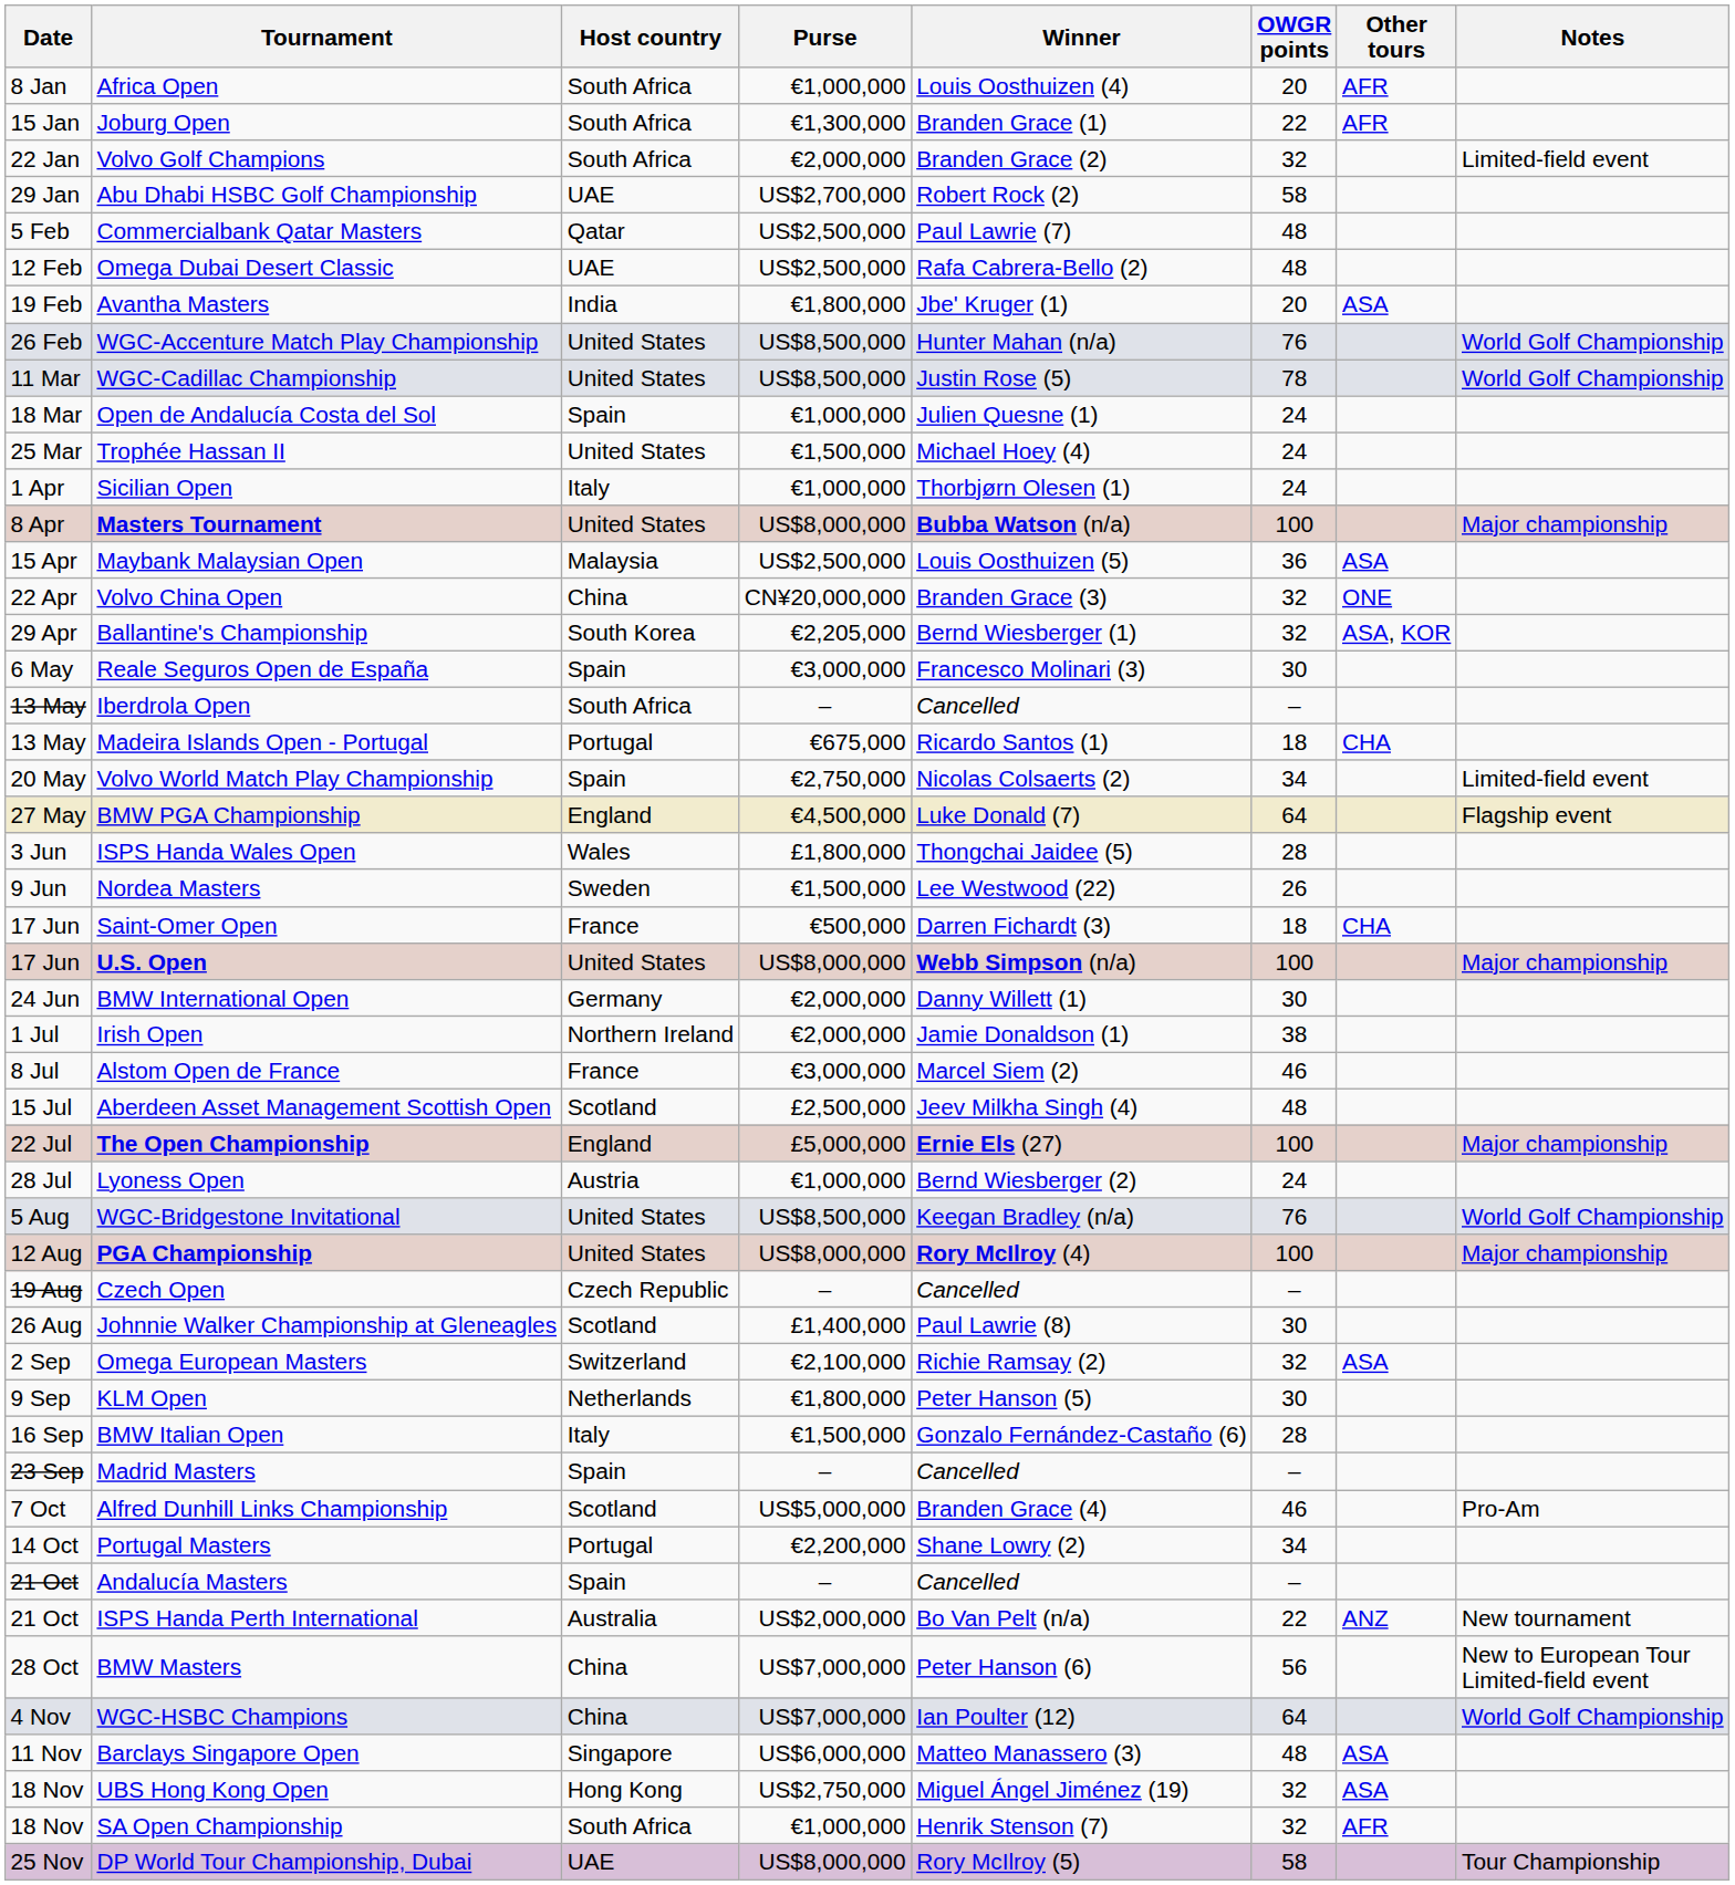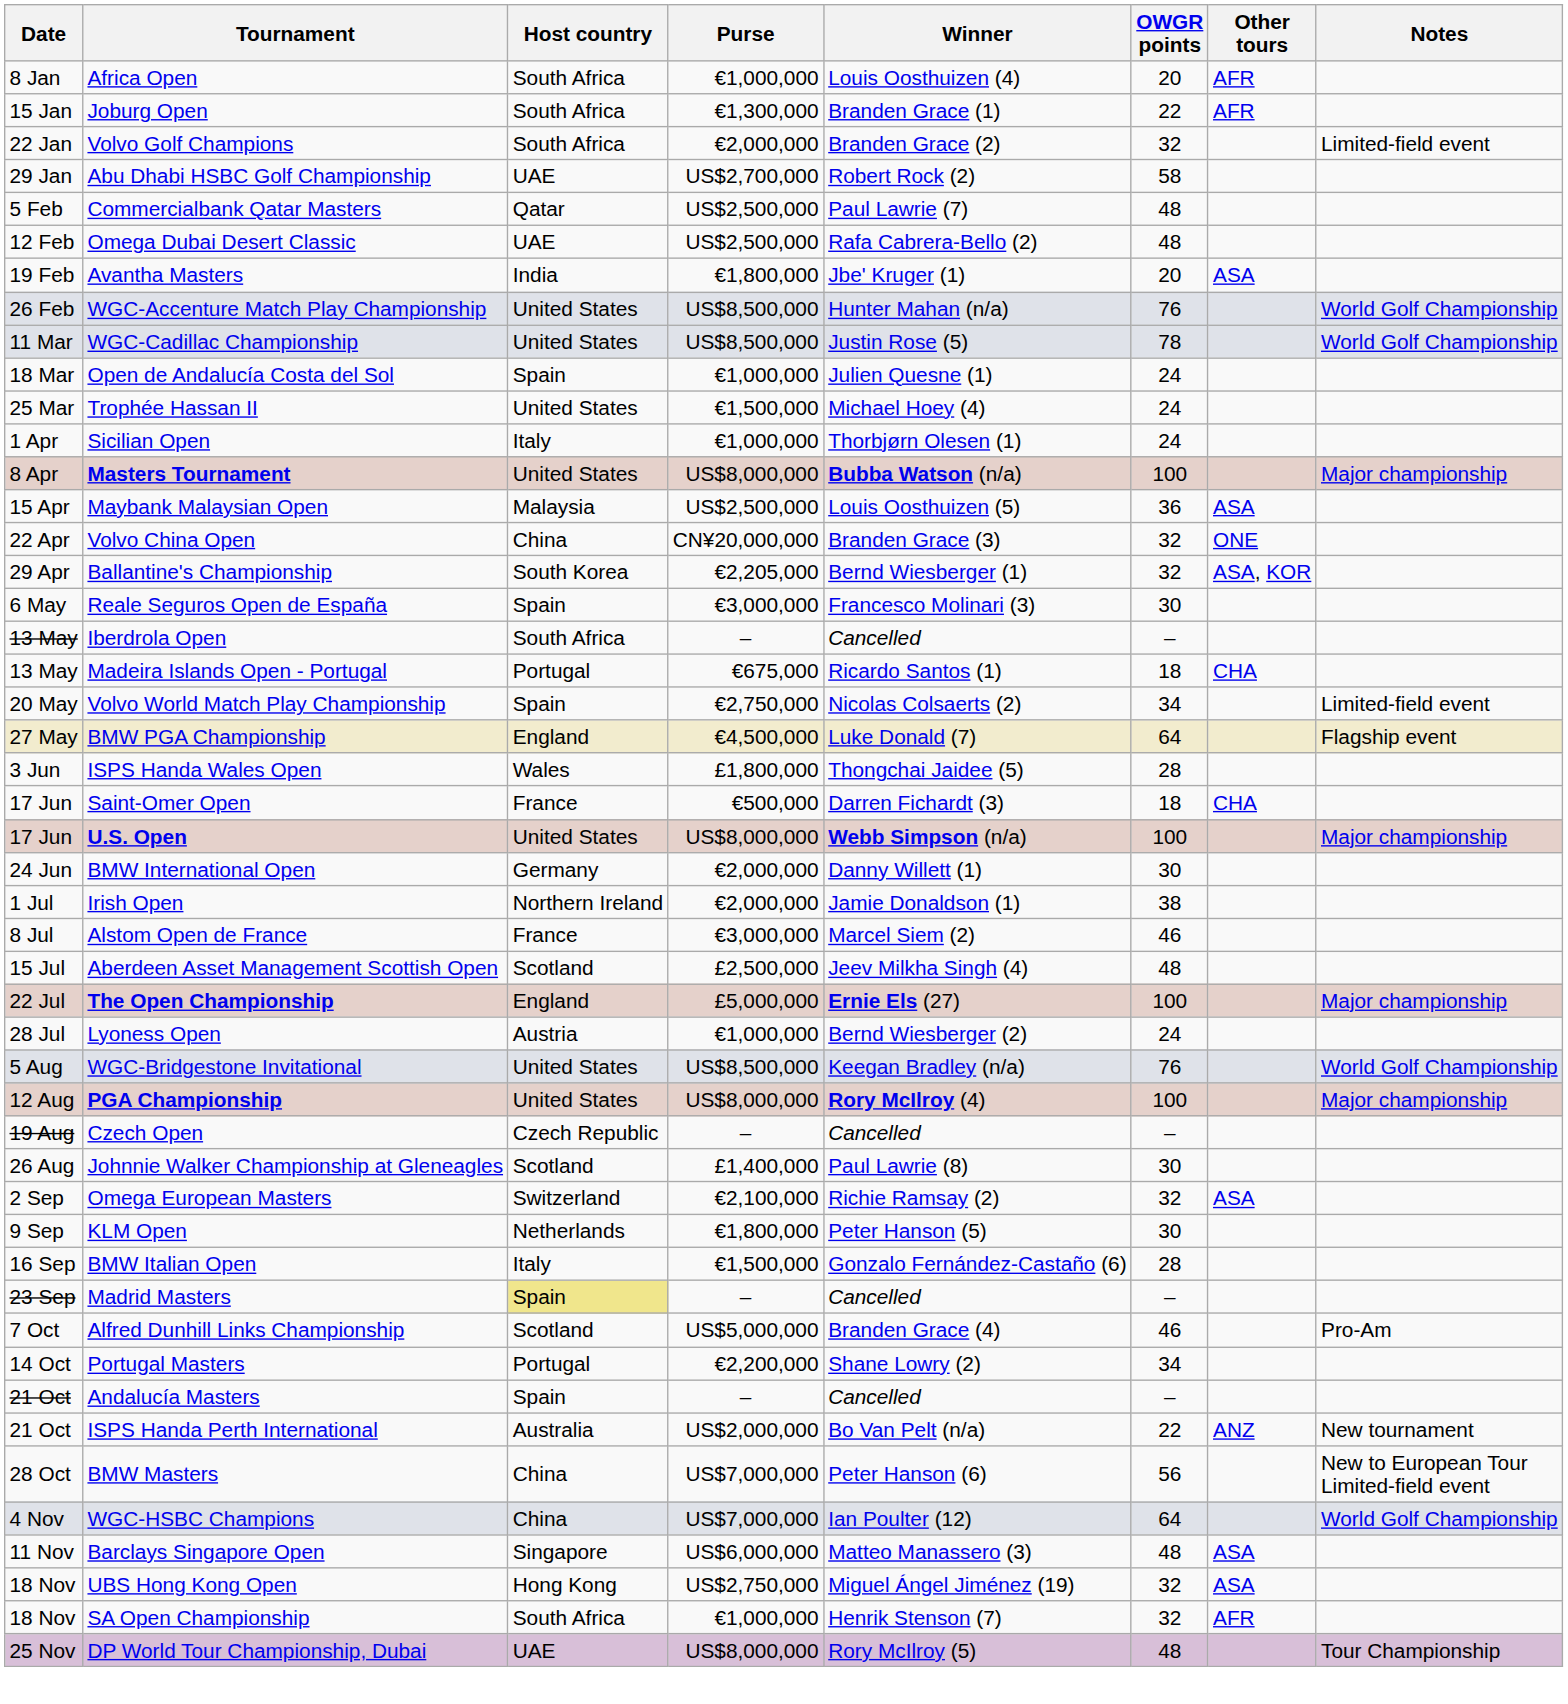 <table class="wikitable" style="font-size:95%">
 <tr>
 <th>Date</th>
 <th>Tournament</th>
 <th>Host country</th>
 <th>Purse</th>
 <th>Winner</th>
 <th><a href='#'>OWGR</a><br>points</th>
 <th>Other<br>tours</th>
 <th>Notes</th>
 </tr>
 <tr>
 <td>8 Jan</td>
 <td><a href='#'>Africa Open</a></td>
 <td>South Africa</td>
 <td align=right>€1,000,000</td>
 <td> <a href='#'>Louis Oosthuizen</a> (4)</td>
 <td align=center>20</td>
 <td><a href='#'>AFR</a></td>
 <td></td>
 </tr>
 <tr>
 <td>15 Jan</td>
 <td><a href='#'>Joburg Open</a></td>
 <td>South Africa</td>
 <td align=right>€1,300,000</td>
 <td> <a href='#'>Branden Grace</a> (1)</td>
 <td align=center>22</td>
 <td><a href='#'>AFR</a></td>
 <td></td>
 </tr>
 <tr>
 <td>22 Jan</td>
 <td><a href='#'>Volvo Golf Champions</a></td>
 <td>South Africa</td>
 <td align=right>€2,000,000</td>
 <td> <a href='#'>Branden Grace</a> (2)</td>
 <td align=center>32</td>
 <td></td>
 <td>Limited-field event</td>
 </tr>
 <tr>
 <td>29 Jan</td>
 <td><a href='#'>Abu Dhabi HSBC Golf Championship</a></td>
 <td>UAE</td>
 <td align=right>US$2,700,000</td>
 <td> <a href='#'>Robert Rock</a> (2)</td>
 <td align=center>58</td>
 <td></td>
 <td></td>
 </tr>
 <tr>
 <td>5 Feb</td>
 <td><a href='#'>Commercialbank Qatar Masters</a></td>
 <td>Qatar</td>
 <td align=right>US$2,500,000</td>
 <td> <a href='#'>Paul Lawrie</a> (7)</td>
 <td align=center>48</td>
 <td></td>
 <td></td>
 </tr>
 <tr>
 <td>12 Feb</td>
 <td><a href='#'>Omega Dubai Desert Classic</a></td>
 <td>UAE</td>
 <td align=right>US$2,500,000</td>
 <td> <a href='#'>Rafa Cabrera-Bello</a> (2)</td>
 <td align=center>48</td>
 <td></td>
 <td></td>
 </tr>
 <tr>
 <td>19 Feb</td>
 <td><a href='#'>Avantha Masters</a></td>
 <td>India</td>
 <td align=right>€1,800,000</td>
 <td> <a href='#'>Jbe' Kruger</a> (1)</td>
 <td align=center>20</td>
 <td><a href='#'>ASA</a></td>
 <td></td>
 </tr>
 <tr style="background:#dfe2e9">
 <td>26 Feb</td>
 <td><a href='#'>WGC-Accenture Match Play Championship</a></td>
 <td>United States</td>
 <td align=right>US$8,500,000</td>
 <td> <a href='#'>Hunter Mahan</a> (n/a)</td>
 <td align=center>76</td>
 <td></td>
 <td><a href='#'>World Golf Championship</a></td>
 </tr>
 <tr style="background:#dfe2e9">
 <td>11 Mar</td>
 <td><a href='#'>WGC-Cadillac Championship</a></td>
 <td>United States</td>
 <td align=right>US$8,500,000</td>
 <td> <a href='#'>Justin Rose</a> (5)</td>
 <td align=center>78</td>
 <td></td>
 <td><a href='#'>World Golf Championship</a></td>
 </tr>
 <tr>
 <td>18 Mar</td>
 <td><a href='#'>Open de Andalucía Costa del Sol</a></td>
 <td>Spain</td>
 <td align=right>€1,000,000</td>
 <td> <a href='#'>Julien Quesne</a> (1)</td>
 <td align=center>24</td>
 <td></td>
 <td></td>
 </tr>
 <tr>
 <td>25 Mar</td>
 <td><a href='#'>Trophée Hassan II</a></td>
 <td>United States</td>
 <td align=right>€1,500,000</td>
 <td> <a href='#'>Michael Hoey</a> (4)</td>
 <td align=center>24</td>
 <td></td>
 <td></td>
 </tr>
 <tr>
 <td>1 Apr</td>
 <td><a href='#'>Sicilian Open</a></td>
 <td>Italy</td>
 <td align=right>€1,000,000</td>
 <td> <a href='#'>Thorbjørn Olesen</a> (1)</td>
 <td align=center>24</td>
 <td></td>
 <td></td>
 </tr>
 <tr style="background:#e5d1cb;">
 <td>8 Apr</td>
 <td><strong><a href='#'>Masters Tournament</a></strong></td>
 <td>United States</td>
 <td align=right>US$8,000,000</td>
 <td> <strong><a href='#'>Bubba Watson</a></strong> (n/a)</td>
 <td align=center>100</td>
 <td></td>
 <td><a href='#'>Major championship</a></td>
 </tr>
 <tr>
 <td>15 Apr</td>
 <td><a href='#'>Maybank Malaysian Open</a></td>
 <td>Malaysia</td>
 <td align=right>US$2,500,000</td>
 <td> <a href='#'>Louis Oosthuizen</a> (5)</td>
 <td align=center>36</td>
 <td><a href='#'>ASA</a></td>
 <td></td>
 </tr>
 <tr>
 <td>22 Apr</td>
 <td><a href='#'>Volvo China Open</a></td>
 <td>China</td>
 <td align=right>CN¥20,000,000</td>
 <td> <a href='#'>Branden Grace</a> (3)</td>
 <td align=center>32</td>
 <td><a href='#'>ONE</a></td>
 <td></td>
 </tr>
 <tr>
 <td>29 Apr</td>
 <td><a href='#'>Ballantine's Championship</a></td>
 <td>South Korea</td>
 <td align=right>€2,205,000</td>
 <td> <a href='#'>Bernd Wiesberger</a> (1)</td>
 <td align=center>32</td>
 <td><a href='#'>ASA</a>, <a href='#'>KOR</a></td>
 <td></td>
 </tr>
 <tr>
 <td>6 May</td>
 <td><a href='#'>Reale Seguros Open de España</a></td>
 <td>Spain</td>
 <td align=right>€3,000,000</td>
 <td> <a href='#'>Francesco Molinari</a> (3)</td>
 <td align=center>30</td>
 <td></td>
 <td></td>
 </tr>
 <tr>
 <td><s>13 May</s></td>
 <td><a href='#'>Iberdrola Open</a></td>
 <td>South Africa</td>
 <td align=center>–</td>
 <td><em>Cancelled</em></td>
 <td align=center>–</td>
 <td></td>
 <td></td>
 </tr>
 <tr>
 <td>13 May</td>
 <td><a href='#'>Madeira Islands Open - Portugal</a></td>
 <td>Portugal</td>
 <td align=right>€675,000</td>
 <td> <a href='#'>Ricardo Santos</a> (1)</td>
 <td align=center>18</td>
 <td><a href='#'>CHA</a></td>
 <td></td>
 </tr>
 <tr>
 <td>20 May</td>
 <td><a href='#'>Volvo World Match Play Championship</a></td>
 <td>Spain</td>
 <td align=right>€2,750,000</td>
 <td> <a href='#'>Nicolas Colsaerts</a> (2)</td>
 <td align=center>34</td>
 <td></td>
 <td>Limited-field event</td>
 </tr>
 <tr style="background:#f2ecce;">
 <td>27 May</td>
 <td><a href='#'>BMW PGA Championship</a></td>
 <td>England</td>
 <td align=right>€4,500,000</td>
 <td> <a href='#'>Luke Donald</a> (7)</td>
 <td align=center>64</td>
 <td></td>
 <td>Flagship event</td>
 </tr>
 <tr>
 <td>3 Jun</td>
 <td><a href='#'>ISPS Handa Wales Open</a></td>
 <td>Wales</td>
 <td align=right>£1,800,000</td>
 <td> <a href='#'>Thongchai Jaidee</a> (5)</td>
 <td align=center>28</td>
 <td></td>
 <td></td>
 </tr>
 <tr>
-<td>9 Jun</td>
-<td><a href='#'>Nordea Masters</a></td>
-<td>Sweden</td>
-<td align=right>€1,500,000</td>
-<td> <a href='#'>Lee Westwood</a> (22)</td>
-<td align=center>26</td>
-<td></td>
-<td></td>
-</tr>
-<tr>
 <td>17 Jun</td>
 <td><a href='#'>Saint-Omer Open</a></td>
 <td>France</td>
 <td align=right>€500,000</td>
 <td> <a href='#'>Darren Fichardt</a> (3)</td>
 <td align=center>18</td>
 <td><a href='#'>CHA</a></td>
 <td></td>
 </tr>
 <tr style="background:#e5d1cb;">
 <td>17 Jun</td>
 <td><strong><a href='#'>U.S. Open</a></strong></td>
 <td>United States</td>
 <td align=right>US$8,000,000</td>
 <td> <strong><a href='#'>Webb Simpson</a></strong> (n/a)</td>
 <td align=center>100</td>
 <td></td>
 <td><a href='#'>Major championship</a></td>
 </tr>
 <tr>
 <td>24 Jun</td>
 <td><a href='#'>BMW International Open</a></td>
 <td>Germany</td>
 <td align=right>€2,000,000</td>
 <td> <a href='#'>Danny Willett</a> (1)</td>
 <td align=center>30</td>
 <td></td>
 <td></td>
 </tr>
 <tr>
 <td>1 Jul</td>
 <td><a href='#'>Irish Open</a></td>
 <td>Northern Ireland</td>
 <td align=right>€2,000,000</td>
 <td> <a href='#'>Jamie Donaldson</a> (1)</td>
 <td align=center>38</td>
 <td></td>
 <td></td>
 </tr>
 <tr>
 <td>8 Jul</td>
 <td><a href='#'>Alstom Open de France</a></td>
 <td>France</td>
 <td align=right>€3,000,000</td>
 <td> <a href='#'>Marcel Siem</a> (2)</td>
 <td align=center>46</td>
 <td></td>
 <td></td>
 </tr>
 <tr>
 <td>15 Jul</td>
 <td><a href='#'>Aberdeen Asset Management Scottish Open</a></td>
 <td>Scotland</td>
 <td align=right>£2,500,000</td>
 <td> <a href='#'>Jeev Milkha Singh</a> (4)</td>
 <td align=center>48</td>
 <td></td>
 <td></td>
 </tr>
 <tr style="background:#e5d1cb;">
 <td>22 Jul</td>
 <td><strong><a href='#'>The Open Championship</a></strong></td>
 <td>England</td>
 <td align=right>£5,000,000</td>
 <td> <strong><a href='#'>Ernie Els</a></strong> (27)</td>
 <td align=center>100</td>
 <td></td>
 <td><a href='#'>Major championship</a></td>
 </tr>
 <tr>
 <td>28 Jul</td>
 <td><a href='#'>Lyoness Open</a></td>
 <td>Austria</td>
 <td align=right>€1,000,000</td>
 <td> <a href='#'>Bernd Wiesberger</a> (2)</td>
 <td align=center>24</td>
 <td></td>
 <td></td>
 </tr>
 <tr style="background:#dfe2e9">
 <td>5 Aug</td>
 <td><a href='#'>WGC-Bridgestone Invitational</a></td>
 <td>United States</td>
 <td align=right>US$8,500,000</td>
 <td> <a href='#'>Keegan Bradley</a> (n/a)</td>
 <td align=center>76</td>
 <td></td>
 <td><a href='#'>World Golf Championship</a></td>
 </tr>
 <tr style="background:#e5d1cb;">
 <td>12 Aug</td>
 <td><strong><a href='#'>PGA Championship</a></strong></td>
 <td>United States</td>
 <td align=right>US$8,000,000</td>
 <td> <strong><a href='#'>Rory McIlroy</a></strong> (4)</td>
 <td align=center>100</td>
 <td></td>
 <td><a href='#'>Major championship</a></td>
 </tr>
 <tr>
 <td><s>19 Aug</s></td>
 <td><a href='#'>Czech Open</a></td>
 <td>Czech Republic</td>
 <td align=center>–</td>
 <td><em>Cancelled</em></td>
 <td align=center>–</td>
 <td></td>
 <td></td>
 </tr>
 <tr>
 <td>26 Aug</td>
 <td><a href='#'>Johnnie Walker Championship at Gleneagles</a></td>
 <td>Scotland</td>
 <td align=right>£1,400,000</td>
 <td> <a href='#'>Paul Lawrie</a> (8)</td>
 <td align=center>30</td>
 <td></td>
 <td></td>
 </tr>
 <tr>
 <td>2 Sep</td>
 <td><a href='#'>Omega European Masters</a></td>
 <td>Switzerland</td>
 <td align=right>€2,100,000</td>
 <td> <a href='#'>Richie Ramsay</a> (2)</td>
 <td align=center>32</td>
 <td><a href='#'>ASA</a></td>
 <td></td>
 </tr>
 <tr>
 <td>9 Sep</td>
 <td><a href='#'>KLM Open</a></td>
 <td>Netherlands</td>
 <td align=right>€1,800,000</td>
 <td> <a href='#'>Peter Hanson</a> (5)</td>
 <td align=center>30</td>
 <td></td>
 <td></td>
 </tr>
 <tr>
 <td>16 Sep</td>
 <td><a href='#'>BMW Italian Open</a></td>
 <td>Italy</td>
 <td align=right>€1,500,000</td>
 <td> <a href='#'>Gonzalo Fernández-Castaño</a> (6)</td>
 <td align=center>28</td>
 <td></td>
 <td></td>
 </tr>
 <tr>
 <td><s>23 Sep</s></td>
 <td><a href='#'>Madrid Masters</a></td>
-<td>Spain</td>
+<td style="background: khaki;">Spain</td>
 <td align=center>–</td>
 <td><em>Cancelled</em></td>
 <td align=center>–</td>
 <td></td>
 <td></td>
 </tr>
 <tr>
 <td>7 Oct</td>
 <td><a href='#'>Alfred Dunhill Links Championship</a></td>
 <td>Scotland</td>
 <td align=right>US$5,000,000</td>
 <td> <a href='#'>Branden Grace</a> (4)</td>
 <td align=center>46</td>
 <td></td>
 <td>Pro-Am</td>
 </tr>
 <tr>
 <td>14 Oct</td>
 <td><a href='#'>Portugal Masters</a></td>
 <td>Portugal</td>
 <td align=right>€2,200,000</td>
 <td> <a href='#'>Shane Lowry</a> (2)</td>
 <td align=center>34</td>
 <td></td>
 <td></td>
 </tr>
 <tr>
 <td><s>21 Oct</s></td>
 <td><a href='#'>Andalucía Masters</a></td>
 <td>Spain</td>
 <td align=center>–</td>
 <td><em>Cancelled</em></td>
 <td align=center>–</td>
 <td></td>
 <td></td>
 </tr>
 <tr>
 <td>21 Oct</td>
 <td><a href='#'>ISPS Handa Perth International</a></td>
 <td>Australia</td>
 <td align=right>US$2,000,000</td>
 <td> <a href='#'>Bo Van Pelt</a> (n/a)</td>
 <td align=center>22</td>
 <td><a href='#'>ANZ</a></td>
 <td>New tournament</td>
 </tr>
 <tr>
 <td>28 Oct</td>
 <td><a href='#'>BMW Masters</a></td>
 <td>China</td>
 <td align=right>US$7,000,000</td>
 <td> <a href='#'>Peter Hanson</a> (6)</td>
 <td align=center>56</td>
 <td></td>
 <td>New to European Tour<br>Limited-field event</td>
 </tr>
 <tr style="background:#dfe2e9">
 <td>4 Nov</td>
 <td><a href='#'>WGC-HSBC Champions</a></td>
 <td>China</td>
 <td align=right>US$7,000,000</td>
 <td> <a href='#'>Ian Poulter</a> (12)</td>
 <td align=center>64</td>
 <td></td>
 <td><a href='#'>World Golf Championship</a></td>
 </tr>
 <tr>
 <td>11 Nov</td>
 <td><a href='#'>Barclays Singapore Open</a></td>
 <td>Singapore</td>
 <td align=right>US$6,000,000</td>
 <td> <a href='#'>Matteo Manassero</a> (3)</td>
 <td align=center>48</td>
 <td><a href='#'>ASA</a></td>
 <td></td>
 </tr>
 <tr>
 <td>18 Nov</td>
 <td><a href='#'>UBS Hong Kong Open</a></td>
 <td>Hong Kong</td>
 <td align=right>US$2,750,000</td>
 <td> <a href='#'>Miguel Ángel Jiménez</a> (19)</td>
 <td align=center>32</td>
 <td><a href='#'>ASA</a></td>
 <td></td>
 </tr>
 <tr>
 <td>18 Nov</td>
 <td><a href='#'>SA Open Championship</a></td>
 <td>South Africa</td>
 <td align=right>€1,000,000</td>
 <td> <a href='#'>Henrik Stenson</a> (7)</td>
 <td align=center>32</td>
 <td><a href='#'>AFR</a></td>
 </tr>
 <tr style="background:thistle;">
 <td>25 Nov</td>
 <td><a href='#'>DP World Tour Championship, Dubai</a></td>
 <td>UAE</td>
 <td align=right>US$8,000,000</td>
 <td> <a href='#'>Rory McIlroy</a> (5)</td>
-<td align=center>58</td>
+<td align=center>48</td>
 <td></td>
 <td>Tour Championship</td>
 </tr>
 </table>
